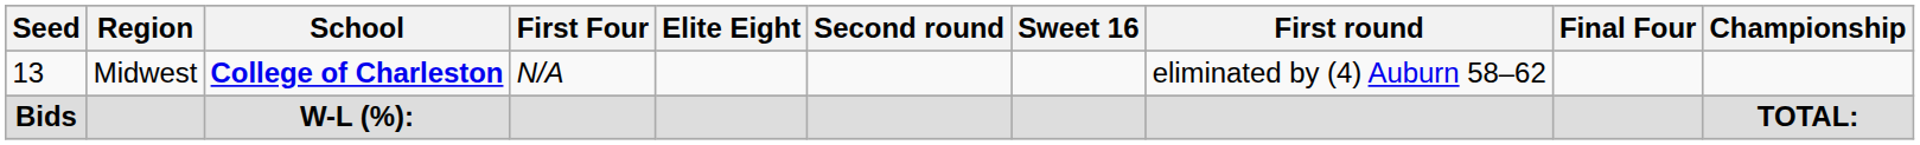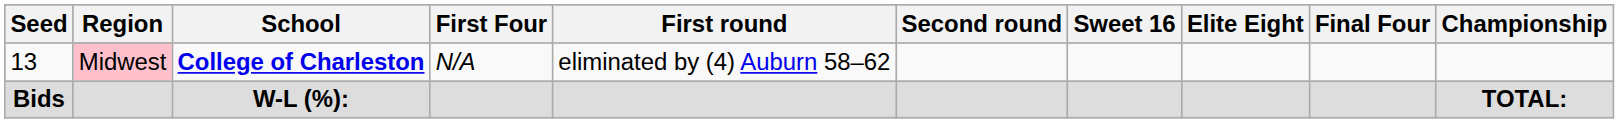 <table class="sortable wikitable" style="white-space:nowrap; font-size:90%;">
 <tr>
 <th>Seed</th>
 <th>Region</th>
 <th>School</th>
 <th>First Four</th>
-<th>Elite Eight</th>
+<th>First round</th>
 <th>Second round</th>
 <th>Sweet 16</th>
-<th>First round</th>
+<th>Elite Eight</th>
 <th>Final Four</th>
 <th>Championship</th>
 </tr>
 <tr>
 <td>13</td>
-<td>Midwest</td>
+<td style="background: pink;">Midwest</td>
 <td><strong><a href='#'>College of Charleston</a></strong></td>
 <td><em>N/A</em></td>
+<td>eliminated by (4) <a href='#'>Auburn</a> 58–62</td>
 <td></td>
 <td></td>
 <td></td>
-<td>eliminated by (4) <a href='#'>Auburn</a> 58–62</td>
 <td></td>
 <td></td>
 </tr>
 <tr class="sortbottom"  style="text-align:center; background:#ddd;">
 <td><strong> Bids</strong></td>
 <td></td>
 <td><strong>W-L (%):</strong></td>
 <td></td>
 <td></td>
 <td></td>
 <td></td>
 <td></td>
 <td></td>
 <td><strong>TOTAL:</strong> </td>
 </tr>
 </table>
